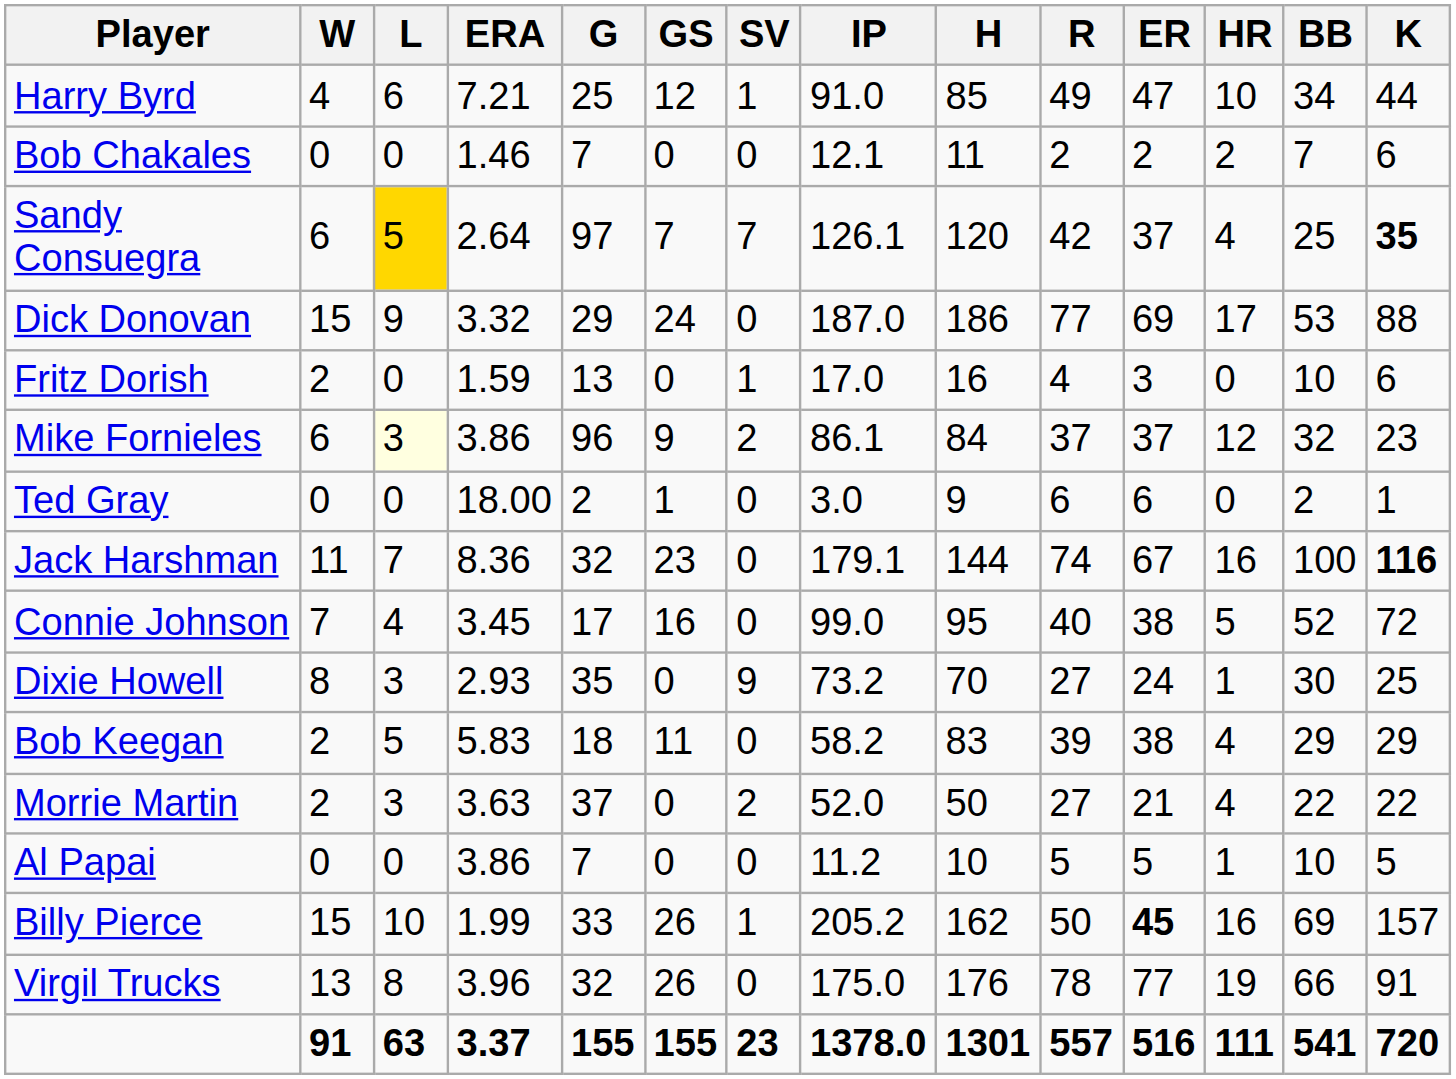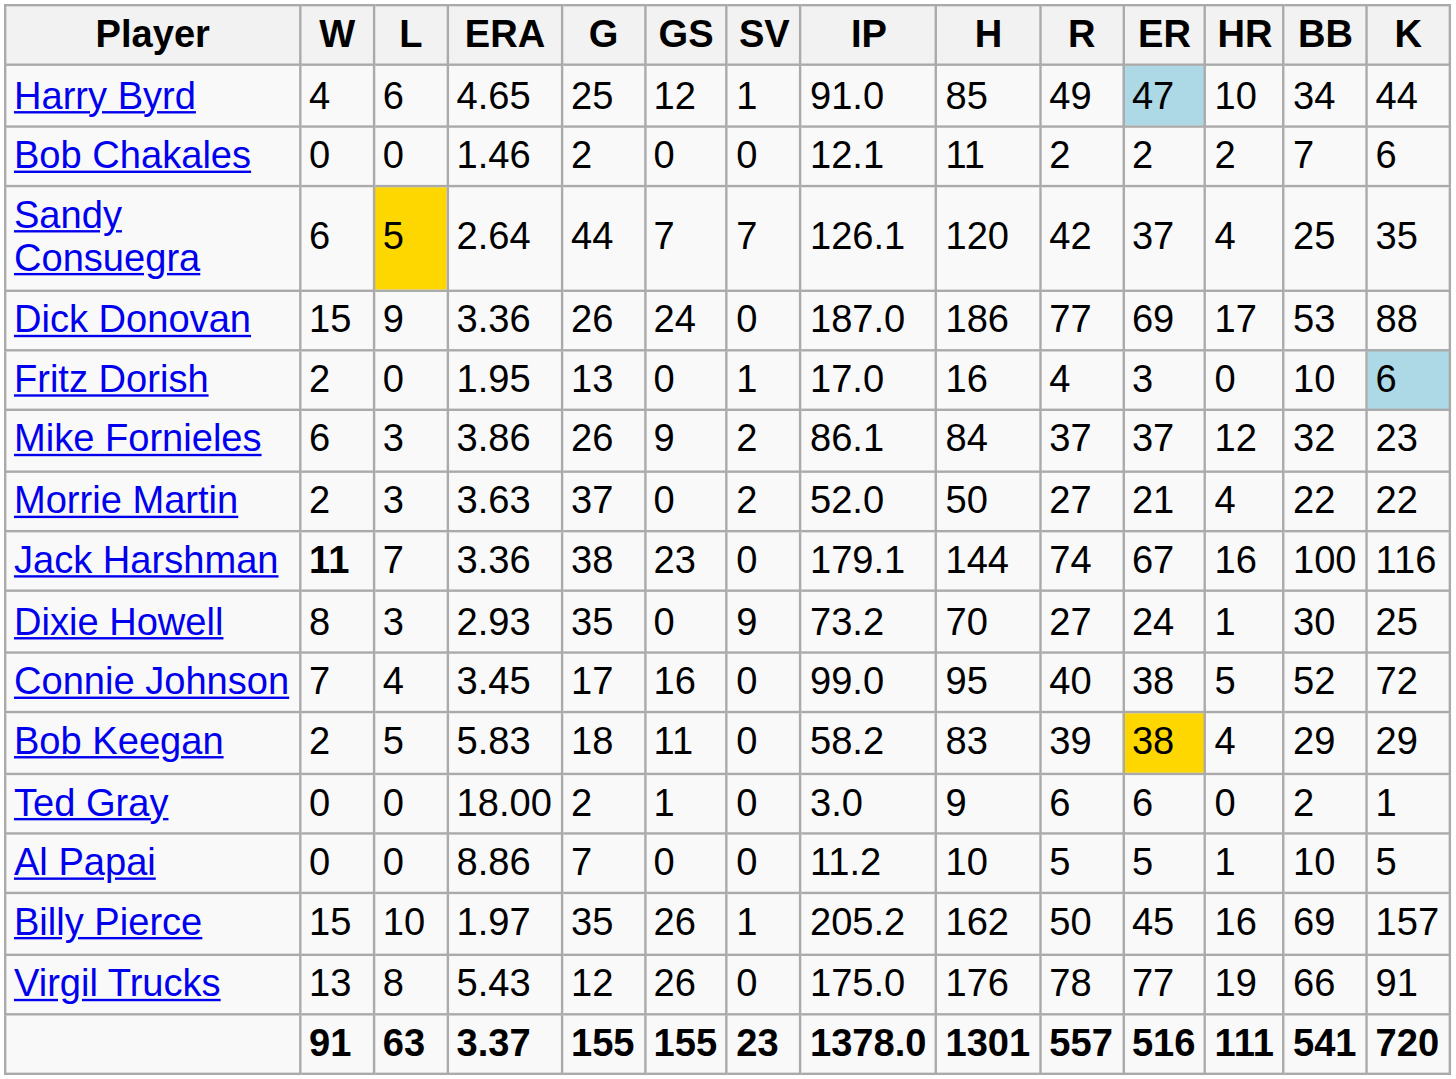 <table class="wikitable sortable">
 <tr>
 <th width="20%">Player</th>
 <th width="5%">W</th>
 <th width="5%">L</th>
 <th width="5%">ERA</th>
 <th width="5%">G</th>
 <th width="5%">GS</th>
 <th width="5%">SV</th>
 <th width="5%">IP</th>
 <th width="5%">H</th>
 <th width="5%">R</th>
 <th width="5%">ER</th>
 <th width="5%">HR</th>
 <th width="5%">BB</th>
 <th width="5%">K</th>
 </tr>
 <tr>
 <td><a href='#'>Harry Byrd</a></td>
 <td>4</td>
 <td>6</td>
-<td>7.21</td>
+<td>4.65</td>
 <td>25</td>
 <td>12</td>
 <td>1</td>
 <td>91.0</td>
 <td>85</td>
 <td>49</td>
-<td>47</td>
+<td style="background: lightblue;">47</td>
 <td>10</td>
 <td>34</td>
 <td>44</td>
 </tr>
 <tr>
 <td><a href='#'>Bob Chakales</a></td>
 <td>0</td>
 <td>0</td>
 <td>1.46</td>
-<td>7</td>
+<td>2</td>
 <td>0</td>
 <td>0</td>
 <td>12.1</td>
 <td>11</td>
 <td>2</td>
 <td>2</td>
 <td>2</td>
 <td>7</td>
 <td>6</td>
 </tr>
 <tr>
 <td><a href='#'>Sandy Consuegra</a></td>
 <td>6</td>
 <td style="background: gold;">5</td>
 <td>2.64</td>
-<td>97</td>
+<td>44</td>
 <td>7</td>
 <td>7</td>
 <td>126.1</td>
 <td>120</td>
 <td>42</td>
 <td>37</td>
 <td>4</td>
 <td>25</td>
-<td><strong>35</strong></td>
+<td>35</td>
 </tr>
 <tr>
 <td><a href='#'>Dick Donovan</a></td>
 <td>15</td>
 <td>9</td>
-<td>3.32</td>
-<td>29</td>
+<td>3.36</td>
+<td>26</td>
 <td>24</td>
 <td>0</td>
 <td>187.0</td>
 <td>186</td>
 <td>77</td>
 <td>69</td>
 <td>17</td>
 <td>53</td>
 <td>88</td>
 </tr>
 <tr>
 <td><a href='#'>Fritz Dorish</a></td>
 <td>2</td>
 <td>0</td>
-<td>1.59</td>
+<td>1.95</td>
 <td>13</td>
 <td>0</td>
 <td>1</td>
 <td>17.0</td>
 <td>16</td>
 <td>4</td>
 <td>3</td>
 <td>0</td>
 <td>10</td>
-<td>6</td>
+<td style="background: lightblue;">6</td>
 </tr>
 <tr>
 <td><a href='#'>Mike Fornieles</a></td>
 <td>6</td>
-<td style="background: lightyellow;">3</td>
+<td>3</td>
 <td>3.86</td>
-<td>96</td>
+<td>26</td>
 <td>9</td>
 <td>2</td>
 <td>86.1</td>
 <td>84</td>
 <td>37</td>
 <td>37</td>
 <td>12</td>
 <td>32</td>
 <td>23</td>
+</tr>
+<tr>
+<td><a href='#'>Morrie Martin</a></td>
+<td>2</td>
+<td>3</td>
+<td>3.63</td>
+<td>37</td>
+<td>0</td>
+<td>2</td>
+<td>52.0</td>
+<td>50</td>
+<td>27</td>
+<td>21</td>
+<td>4</td>
+<td>22</td>
+<td>22</td>
+</tr>
+<tr>
+<td><a href='#'>Jack Harshman</a></td>
+<td><strong>11</strong></td>
+<td>7</td>
+<td>3.36</td>
+<td>38</td>
+<td>23</td>
+<td>0</td>
+<td>179.1</td>
+<td>144</td>
+<td>74</td>
+<td>67</td>
+<td>16</td>
+<td>100</td>
+<td>116</td>
+</tr>
+<tr>
+<td><a href='#'>Dixie Howell</a></td>
+<td>8</td>
+<td>3</td>
+<td>2.93</td>
+<td>35</td>
+<td>0</td>
+<td>9</td>
+<td>73.2</td>
+<td>70</td>
+<td>27</td>
+<td>24</td>
+<td>1</td>
+<td>30</td>
+<td>25</td>
+</tr>
+<tr>
+<td><a href='#'>Connie Johnson</a></td>
+<td>7</td>
+<td>4</td>
+<td>3.45</td>
+<td>17</td>
+<td>16</td>
+<td>0</td>
+<td>99.0</td>
+<td>95</td>
+<td>40</td>
+<td>38</td>
+<td>5</td>
+<td>52</td>
+<td>72</td>
+</tr>
+<tr>
+<td><a href='#'>Bob Keegan</a></td>
+<td>2</td>
+<td>5</td>
+<td>5.83</td>
+<td>18</td>
+<td>11</td>
+<td>0</td>
+<td>58.2</td>
+<td>83</td>
+<td>39</td>
+<td style="background: gold;">38</td>
+<td>4</td>
+<td>29</td>
+<td>29</td>
 </tr>
 <tr>
 <td><a href='#'>Ted Gray</a></td>
 <td>0</td>
 <td>0</td>
 <td>18.00</td>
 <td>2</td>
 <td>1</td>
 <td>0</td>
 <td>3.0</td>
 <td>9</td>
 <td>6</td>
 <td>6</td>
 <td>0</td>
 <td>2</td>
 <td>1</td>
 </tr>
 <tr>
-<td><a href='#'>Jack Harshman</a></td>
-<td>11</td>
-<td>7</td>
-<td>8.36</td>
-<td>32</td>
-<td>23</td>
-<td>0</td>
-<td>179.1</td>
-<td>144</td>
-<td>74</td>
-<td>67</td>
-<td>16</td>
-<td>100</td>
-<td><strong>116</strong></td>
-</tr>
-<tr>
-<td><a href='#'>Connie Johnson</a></td>
-<td>7</td>
-<td>4</td>
-<td>3.45</td>
-<td>17</td>
-<td>16</td>
-<td>0</td>
-<td>99.0</td>
-<td>95</td>
-<td>40</td>
-<td>38</td>
-<td>5</td>
-<td>52</td>
-<td>72</td>
-</tr>
-<tr>
-<td><a href='#'>Dixie Howell</a></td>
-<td>8</td>
-<td>3</td>
-<td>2.93</td>
-<td>35</td>
-<td>0</td>
-<td>9</td>
-<td>73.2</td>
-<td>70</td>
-<td>27</td>
-<td>24</td>
-<td>1</td>
-<td>30</td>
-<td>25</td>
-</tr>
-<tr>
-<td><a href='#'>Bob Keegan</a></td>
-<td>2</td>
-<td>5</td>
-<td>5.83</td>
-<td>18</td>
-<td>11</td>
-<td>0</td>
-<td>58.2</td>
-<td>83</td>
-<td>39</td>
-<td>38</td>
-<td>4</td>
-<td>29</td>
-<td>29</td>
-</tr>
-<tr>
-<td><a href='#'>Morrie Martin</a></td>
-<td>2</td>
-<td>3</td>
-<td>3.63</td>
-<td>37</td>
-<td>0</td>
-<td>2</td>
-<td>52.0</td>
-<td>50</td>
-<td>27</td>
-<td>21</td>
-<td>4</td>
-<td>22</td>
-<td>22</td>
-</tr>
-<tr>
 <td><a href='#'>Al Papai</a></td>
 <td>0</td>
 <td>0</td>
-<td>3.86</td>
+<td>8.86</td>
 <td>7</td>
 <td>0</td>
 <td>0</td>
 <td>11.2</td>
 <td>10</td>
 <td>5</td>
 <td>5</td>
 <td>1</td>
 <td>10</td>
 <td>5</td>
 </tr>
 <tr>
 <td><a href='#'>Billy Pierce</a></td>
 <td>15</td>
 <td>10</td>
-<td>1.99</td>
-<td>33</td>
+<td>1.97</td>
+<td>35</td>
 <td>26</td>
 <td>1</td>
 <td>205.2</td>
 <td>162</td>
 <td>50</td>
-<td><strong>45</strong></td>
+<td>45</td>
 <td>16</td>
 <td>69</td>
 <td>157</td>
 </tr>
 <tr>
 <td><a href='#'>Virgil Trucks</a></td>
 <td>13</td>
 <td>8</td>
-<td>3.96</td>
-<td>32</td>
+<td>5.43</td>
+<td>12</td>
 <td>26</td>
 <td>0</td>
 <td>175.0</td>
 <td>176</td>
 <td>78</td>
 <td>77</td>
 <td>19</td>
 <td>66</td>
 <td>91</td>
 </tr>
 <tr class="sortbottom">
 <td></td>
 <td><strong>91</strong></td>
 <td><strong>63</strong></td>
 <td><strong>3.37</strong></td>
 <td><strong>155</strong></td>
 <td><strong>155</strong></td>
 <td><strong>23</strong></td>
 <td><strong>1378.0</strong></td>
 <td><strong>1301</strong></td>
 <td><strong>557</strong></td>
 <td><strong>516</strong></td>
 <td><strong>111</strong></td>
 <td><strong>541</strong></td>
 <td><strong>720</strong></td>
 </tr>
 </table>
